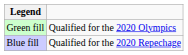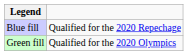 <table class="wikitable">
 <tr>
 <th>Legend</th>
 </tr>
 <tr>
+<td bgcolor=ccccff>Blue fill</td>
+<td>Qualified for the <a href='#'>2020 Repechage</a></td>
+</tr>
+<tr>
 <td bgcolor=ccffcc>Green fill</td>
 <td>Qualified for the <a href='#'>2020 Olympics</a></td>
 </tr>
-<tr>
-<td bgcolor=ccccff>Blue fill</td>
-<td>Qualified for the <a href='#'>2020 Repechage</a></td>
-</tr>
 </table>
